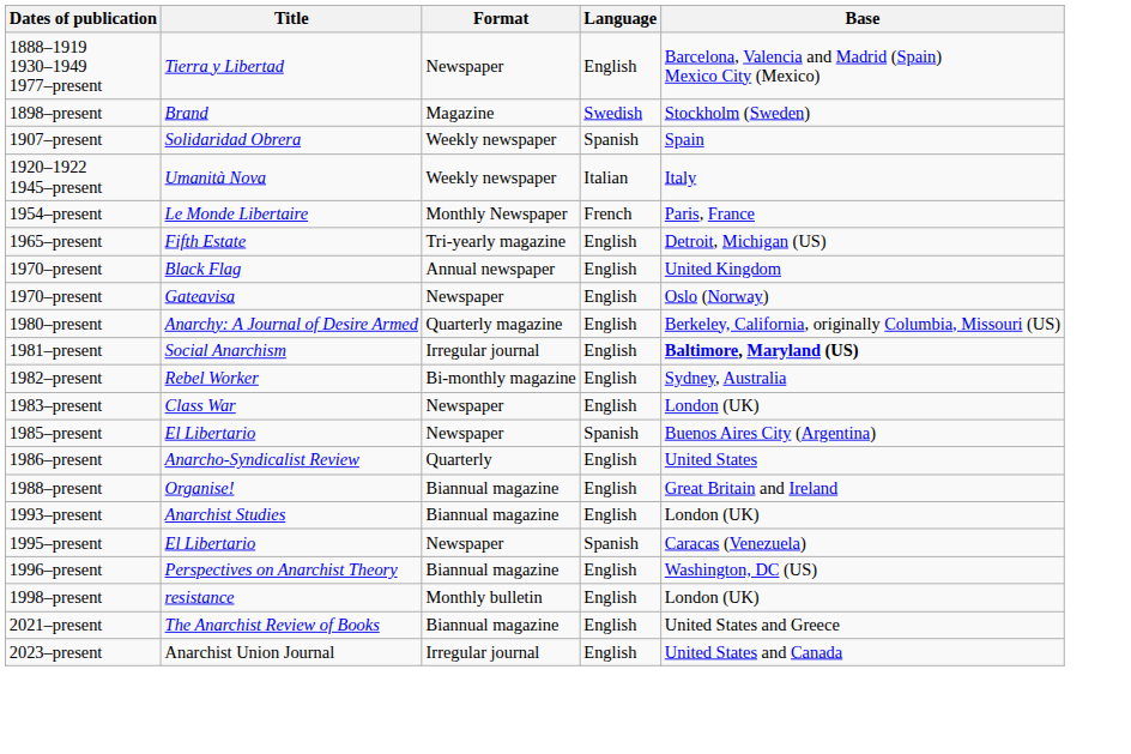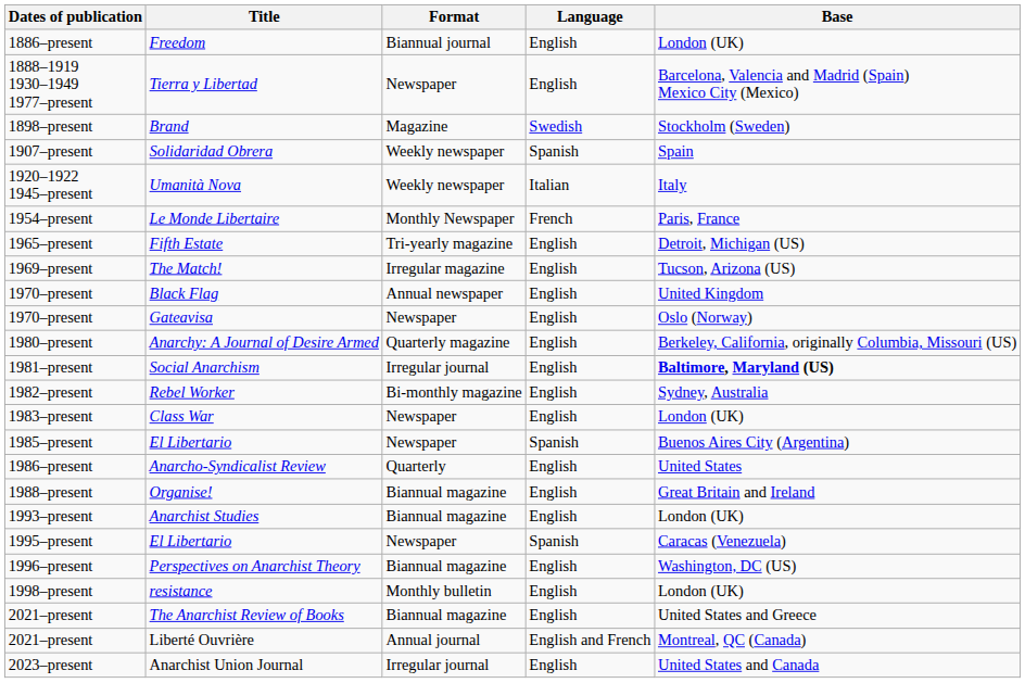 <table class="wikitable sortable">
 <tr>
 <th>Dates of publication</th>
 <th>Title</th>
 <th>Format</th>
 <th>Language</th>
 <th>Base</th>
+</tr>
+<tr>
+<td>1886–present</td>
+<td><em><a href='#'>Freedom</a></em></td>
+<td>Biannual journal</td>
+<td>English</td>
+<td><a href='#'>London</a> (UK)</td>
 </tr>
 <tr>
 <td>1888–1919<br>1930–1949<br>1977–present</td>
 <td><em><a href='#'>Tierra y Libertad</a></em></td>
 <td>Newspaper</td>
 <td>English</td>
 <td><a href='#'>Barcelona</a>, <a href='#'>Valencia</a> and <a href='#'>Madrid</a> (<a href='#'>Spain</a>)<br><a href='#'>Mexico City</a> (Mexico)</td>
 </tr>
 <tr>
 <td>1898–present</td>
 <td><em><a href='#'>Brand</a></em></td>
 <td>Magazine</td>
 <td><a href='#'>Swedish</a></td>
 <td><a href='#'>Stockholm</a> (<a href='#'>Sweden</a>)</td>
 </tr>
 <tr>
 <td>1907–present</td>
 <td><em><a href='#'>Solidaridad Obrera</a></em></td>
 <td>Weekly newspaper</td>
 <td>Spanish</td>
 <td><a href='#'>Spain</a></td>
 </tr>
 <tr>
 <td>1920–1922<br>1945–present</td>
 <td><em><a href='#'>Umanità Nova</a></em></td>
 <td>Weekly newspaper</td>
 <td>Italian</td>
 <td><a href='#'>Italy</a></td>
 </tr>
 <tr>
 <td>1954–present</td>
 <td><em><a href='#'>Le Monde Libertaire</a></em></td>
 <td>Monthly Newspaper</td>
 <td>French</td>
 <td><a href='#'>Paris</a>, <a href='#'>France</a></td>
 </tr>
 <tr>
 <td>1965–present</td>
 <td><em><a href='#'>Fifth Estate</a></em></td>
 <td>Tri-yearly magazine</td>
 <td>English</td>
 <td><a href='#'>Detroit</a>, <a href='#'>Michigan</a> (US)</td>
+</tr>
+<tr>
+<td>1969–present</td>
+<td><em><a href='#'>The Match!</a></em></td>
+<td>Irregular magazine</td>
+<td>English</td>
+<td><a href='#'>Tucson</a>, <a href='#'>Arizona</a> (US)</td>
 </tr>
 <tr>
 <td>1970–present</td>
 <td><em><a href='#'>Black Flag</a></em></td>
 <td>Annual newspaper</td>
 <td>English</td>
 <td><a href='#'>United Kingdom</a></td>
 </tr>
 <tr>
 <td>1970–present</td>
 <td><em><a href='#'>Gateavisa</a></em></td>
 <td>Newspaper</td>
 <td>English</td>
 <td><a href='#'>Oslo</a> (<a href='#'>Norway</a>)</td>
 </tr>
 <tr>
 <td>1980–present</td>
 <td><em><a href='#'>Anarchy: A Journal of Desire Armed</a></em></td>
 <td>Quarterly magazine</td>
 <td>English</td>
 <td><a href='#'>Berkeley, California</a>, originally <a href='#'>Columbia, Missouri</a> (US)</td>
 </tr>
 <tr>
 <td>1981–present</td>
 <td><em><a href='#'>Social Anarchism</a></em></td>
 <td>Irregular journal</td>
 <td>English</td>
 <td><strong><a href='#'>Baltimore</a>, <a href='#'>Maryland</a> (US)</strong></td>
 </tr>
 <tr>
 <td>1982–present</td>
 <td><em><a href='#'>Rebel Worker</a></em></td>
 <td>Bi-monthly magazine</td>
 <td>English</td>
 <td><a href='#'>Sydney</a>, <a href='#'>Australia</a></td>
 </tr>
 <tr>
 <td>1983–present</td>
 <td><em><a href='#'>Class War</a></em></td>
 <td>Newspaper</td>
 <td>English</td>
 <td><a href='#'>London</a> (UK)</td>
 </tr>
 <tr>
 <td>1985–present</td>
 <td><em><a href='#'>El Libertario</a></em></td>
 <td>Newspaper</td>
 <td>Spanish</td>
 <td><a href='#'>Buenos Aires City</a> (<a href='#'>Argentina</a>)</td>
 </tr>
 <tr>
 <td>1986–present</td>
 <td><em><a href='#'>Anarcho-Syndicalist Review</a></em></td>
 <td>Quarterly</td>
 <td>English</td>
 <td><a href='#'>United States</a></td>
 </tr>
 <tr>
 <td>1988–present</td>
 <td><em><a href='#'>Organise!</a></em></td>
 <td>Biannual magazine</td>
 <td>English</td>
 <td><a href='#'>Great Britain</a> and <a href='#'>Ireland</a></td>
 </tr>
 <tr>
 <td>1993–present</td>
 <td><em><a href='#'>Anarchist Studies</a></em></td>
 <td>Biannual magazine</td>
 <td>English</td>
 <td>London (UK)</td>
 </tr>
 <tr>
 <td>1995–present</td>
 <td><em><a href='#'>El Libertario</a></em></td>
 <td>Newspaper</td>
 <td>Spanish</td>
 <td><a href='#'>Caracas</a> (<a href='#'>Venezuela</a>)</td>
 </tr>
 <tr>
 <td>1996–present</td>
 <td><em><a href='#'>Perspectives on Anarchist Theory</a></em></td>
 <td>Biannual magazine</td>
 <td>English</td>
 <td><a href='#'>Washington, DC</a> (US)</td>
 </tr>
 <tr>
 <td>1998–present</td>
 <td><em><a href='#'>resistance</a></em></td>
 <td>Monthly bulletin</td>
 <td>English</td>
 <td>London (UK)</td>
 </tr>
 <tr>
 <td>2021–present</td>
 <td><em><a href='#'>The Anarchist Review of Books</a></em></td>
 <td>Biannual magazine</td>
 <td>English</td>
 <td>United States and Greece</td>
 </tr>
 <tr>
+<td>2021–present</td>
+<td>Liberté Ouvrière</td>
+<td>Annual journal</td>
+<td>English and French</td>
+<td><a href='#'>Montreal</a>, <a href='#'>QC</a> (<a href='#'>Canada</a>)</td>
+</tr>
+<tr>
 <td>2023–present</td>
 <td>Anarchist Union Journal</td>
 <td>Irregular journal</td>
 <td>English</td>
 <td><a href='#'>United States</a> and <a href='#'>Canada</a></td>
 </tr>
 </table>
